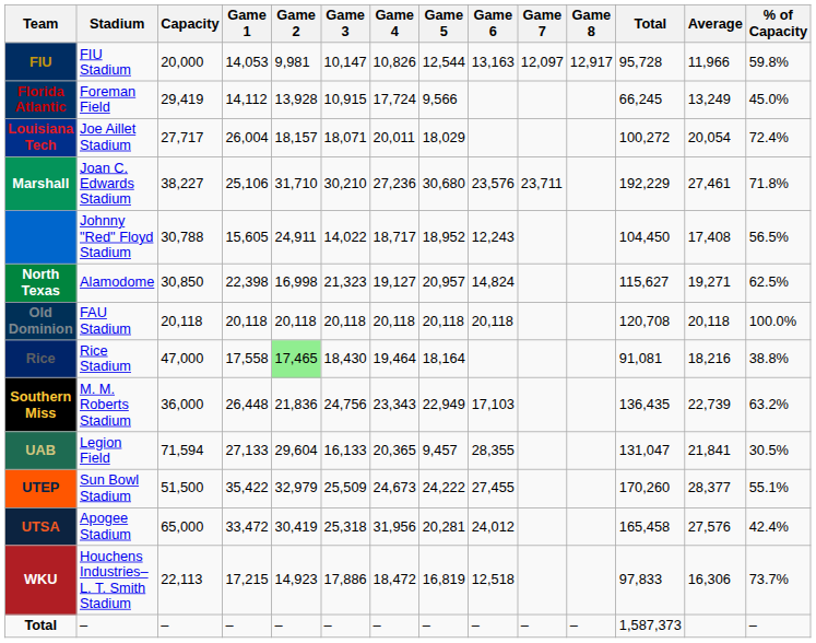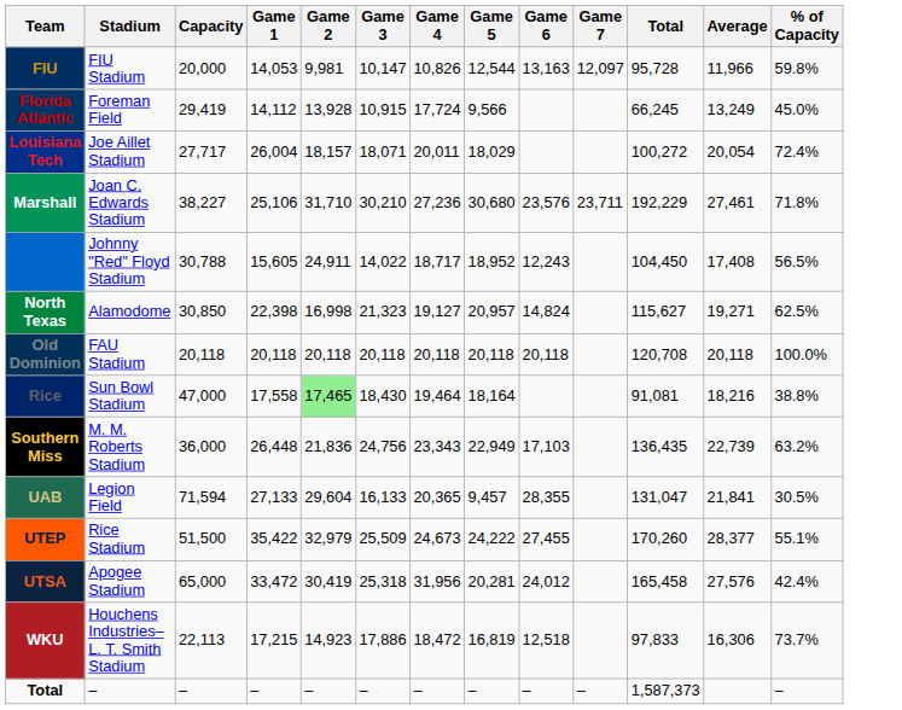 <table class="wikitable sortable">
 <tr>
 <th>Team</th>
 <th>Stadium</th>
 <th>Capacity</th>
 <th>Game 1</th>
 <th>Game 2</th>
 <th>Game 3</th>
 <th>Game 4</th>
 <th>Game 5</th>
 <th>Game 6</th>
 <th>Game 7</th>
-<th>Game 8</th>
 <th>Total</th>
 <th>Average</th>
 <th>% of Capacity</th>
 </tr>
 <tr>
 <th style="background:#002d62; color:#c5960c;">FIU</th>
 <td><a href='#'>FIU Stadium</a></td>
 <td>20,000</td>
 <td>14,053</td>
 <td>9,981</td>
 <td>10,147</td>
 <td>10,826</td>
 <td>12,544</td>
 <td>13,163</td>
 <td>12,097</td>
-<td>12,917</td>
 <td>95,728</td>
 <td>11,966</td>
 <td>59.8%</td>
 </tr>
 <tr>
 <th style="background:#003366; color:#CC0000;">Florida Atlantic</th>
 <td><a href='#'>Foreman Field</a></td>
 <td>29,419</td>
 <td>14,112</td>
 <td>13,928</td>
 <td>10,915</td>
 <td>17,724</td>
 <td>9,566</td>
-<td align=center></td>
 <td align=center></td>
 <td align=center></td>
 <td>66,245</td>
 <td>13,249</td>
 <td>45.0%</td>
 </tr>
 <tr>
 <th style="background:#002F8B; color:#E31B23;">Louisiana Tech</th>
 <td><a href='#'>Joe Aillet Stadium</a></td>
 <td>27,717</td>
 <td>26,004</td>
 <td>18,157</td>
 <td>18,071</td>
 <td>20,011</td>
 <td>18,029</td>
 <td align=center></td>
 <td align=center></td>
-<td align=center></td>
 <td>100,272</td>
 <td>20,054</td>
 <td>72.4%</td>
 </tr>
 <tr>
 <th style="background:#04945a; color:#FFFFFF;">Marshall</th>
 <td><a href='#'>Joan C. Edwards Stadium</a></td>
 <td>38,227</td>
 <td>25,106</td>
 <td>31,710</td>
 <td>30,210</td>
 <td>27,236</td>
 <td>30,680</td>
 <td>23,576</td>
 <td>23,711</td>
-<td align=center></td>
 <td>192,229</td>
 <td>27,461</td>
 <td>71.8%</td>
 </tr>
 <tr>
 <th style="background:#0066CC; color:#ffffff;"></th>
 <td><a href='#'>Johnny "Red" Floyd Stadium</a></td>
 <td>30,788</td>
 <td>15,605</td>
 <td>24,911</td>
 <td>14,022</td>
 <td>18,717</td>
 <td>18,952</td>
 <td>12,243</td>
-<td align=center></td>
 <td align=center></td>
 <td>104,450</td>
 <td>17,408</td>
 <td>56.5%</td>
 </tr>
 <tr>
 <th style="background:#00853E; color:#FFFFFF;">North Texas</th>
 <td><a href='#'>Alamodome</a></td>
 <td>30,850</td>
 <td>22,398</td>
 <td>16,998</td>
 <td>21,323</td>
 <td>19,127</td>
 <td>20,957</td>
 <td>14,824</td>
 <td align=center></td>
-<td align=center></td>
 <td>115,627</td>
 <td>19,271</td>
 <td>62.5%</td>
 </tr>
 <tr>
 <th style="background:#003057; color:#7c878e;">Old Dominion</th>
 <td><a href='#'>FAU Stadium</a></td>
 <td>20,118</td>
 <td>20,118</td>
 <td>20,118</td>
 <td>20,118</td>
 <td>20,118</td>
 <td>20,118</td>
 <td>20,118</td>
 <td align=center></td>
-<td align=center></td>
 <td>120,708</td>
 <td>20,118</td>
 <td>100.0%</td>
 </tr>
 <tr>
 <th style="background:#002469; color:#5e6062;">Rice</th>
-<td><a href='#'>Rice Stadium</a></td>
+<td><a href='#'>Sun Bowl Stadium</a></td>
 <td>47,000</td>
 <td>17,558</td>
 <td style="background: lightgreen;">17,465</td>
 <td>18,430</td>
 <td>19,464</td>
 <td>18,164</td>
-<td align=center></td>
 <td align=center></td>
 <td align=center></td>
 <td>91,081</td>
 <td>18,216</td>
 <td>38.8%</td>
 </tr>
 <tr>
 <th style="background:#000000; color:#FDC737;">Southern Miss</th>
 <td><a href='#'>M. M. Roberts Stadium</a></td>
 <td>36,000</td>
 <td>26,448</td>
 <td>21,836</td>
 <td>24,756</td>
 <td>23,343</td>
 <td>22,949</td>
 <td>17,103</td>
 <td align=center></td>
-<td align=center></td>
 <td>136,435</td>
 <td>22,739</td>
 <td>63.2%</td>
 </tr>
 <tr>
 <th style="background:#1E6B52; color:#d2c780;">UAB</th>
 <td><a href='#'>Legion Field</a></td>
 <td>71,594</td>
 <td>27,133</td>
 <td>29,604</td>
 <td>16,133</td>
 <td>20,365</td>
 <td>9,457</td>
 <td>28,355</td>
 <td align=center></td>
-<td align=center></td>
 <td>131,047</td>
 <td>21,841</td>
 <td>30.5%</td>
 </tr>
 <tr>
 <th style="background:#ff5600; color:#002147;">UTEP</th>
-<td><a href='#'>Sun Bowl Stadium</a></td>
+<td><a href='#'>Rice Stadium</a></td>
 <td>51,500</td>
 <td>35,422</td>
 <td>32,979</td>
 <td>25,509</td>
 <td>24,673</td>
 <td>24,222</td>
 <td>27,455</td>
-<td align=center></td>
 <td align=center></td>
 <td>170,260</td>
 <td>28,377</td>
 <td>55.1%</td>
 </tr>
 <tr>
 <th style="background:#0c2340; color:#f15a22;">UTSA</th>
 <td><a href='#'>Apogee Stadium</a></td>
 <td>65,000</td>
 <td>33,472</td>
 <td>30,419</td>
 <td>25,318</td>
 <td>31,956</td>
 <td>20,281</td>
 <td>24,012</td>
 <td align=center></td>
-<td align=center></td>
 <td>165,458</td>
 <td>27,576</td>
 <td>42.4%</td>
 </tr>
 <tr>
 <th style="background:#B01E24; color:#FFFFFF;">WKU</th>
 <td><a href='#'>Houchens Industries–L. T. Smith Stadium</a></td>
 <td>22,113</td>
 <td>17,215</td>
 <td>14,923</td>
 <td>17,886</td>
 <td>18,472</td>
 <td>16,819</td>
 <td>12,518</td>
-<td align=center></td>
 <td align=center></td>
 <td>97,833</td>
 <td>16,306</td>
 <td>73.7%</td>
 </tr>
 <tr>
 <td align=center><strong>Total</strong></td>
 <td>–</td>
 <td>–</td>
 <td>–</td>
 <td>–</td>
 <td>–</td>
 <td>–</td>
 <td>–</td>
 <td>–</td>
 <td>–</td>
-<td>–</td>
 <td>1,587,373</td>
 <td></td>
 <td>–</td>
 </tr>
 </table>
